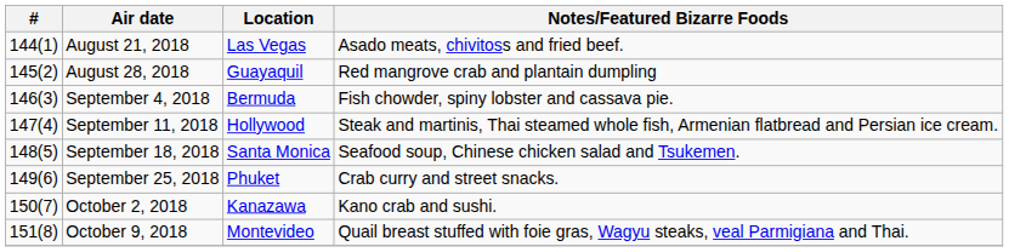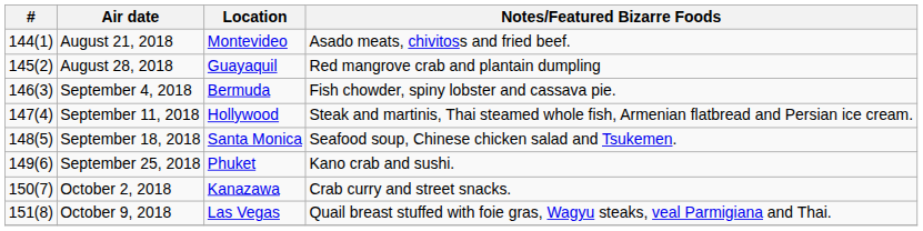 <table class="wikitable">
 <tr style="background:#EFEFEF">
 <th>#</th>
 <th>Air date</th>
 <th>Location</th>
 <th>Notes/Featured Bizarre Foods</th>
 </tr>
 <tr>
 <td>144(1)</td>
 <td>August 21, 2018</td>
-<td><a href='#'>Las Vegas</a></td>
+<td><a href='#'>Montevideo</a></td>
 <td>Asado meats, <a href='#'>chivitos</a>s and fried beef.</td>
 </tr>
 <tr>
 <td>145(2)</td>
 <td>August 28, 2018</td>
 <td><a href='#'>Guayaquil</a></td>
 <td>Red mangrove crab and plantain dumpling</td>
 </tr>
 <tr>
 <td>146(3)</td>
 <td>September 4, 2018</td>
 <td><a href='#'>Bermuda</a></td>
 <td>Fish chowder, spiny lobster and cassava pie.</td>
 </tr>
 <tr>
 <td>147(4)</td>
 <td>September 11, 2018</td>
 <td><a href='#'>Hollywood</a></td>
 <td>Steak and martinis, Thai steamed whole fish, Armenian flatbread and Persian ice cream.</td>
 </tr>
 <tr>
 <td>148(5)</td>
 <td>September 18, 2018</td>
 <td><a href='#'>Santa Monica</a></td>
 <td>Seafood soup, Chinese chicken salad and <a href='#'>Tsukemen</a>.</td>
 </tr>
 <tr>
 <td>149(6)</td>
 <td>September 25, 2018</td>
 <td><a href='#'>Phuket</a></td>
-<td>Crab curry and street snacks.</td>
+<td>Kano crab and sushi.</td>
 </tr>
 <tr>
 <td>150(7)</td>
 <td>October 2, 2018</td>
 <td><a href='#'>Kanazawa</a></td>
-<td>Kano crab and sushi.</td>
+<td>Crab curry and street snacks.</td>
 </tr>
 <tr>
 <td>151(8)</td>
 <td>October 9, 2018</td>
-<td><a href='#'>Montevideo</a></td>
+<td><a href='#'>Las Vegas</a></td>
 <td>Quail breast stuffed with foie gras, <a href='#'>Wagyu</a> steaks, <a href='#'>veal Parmigiana</a> and Thai.</td>
 </tr>
 <tr>
 </tr>
 </table>
